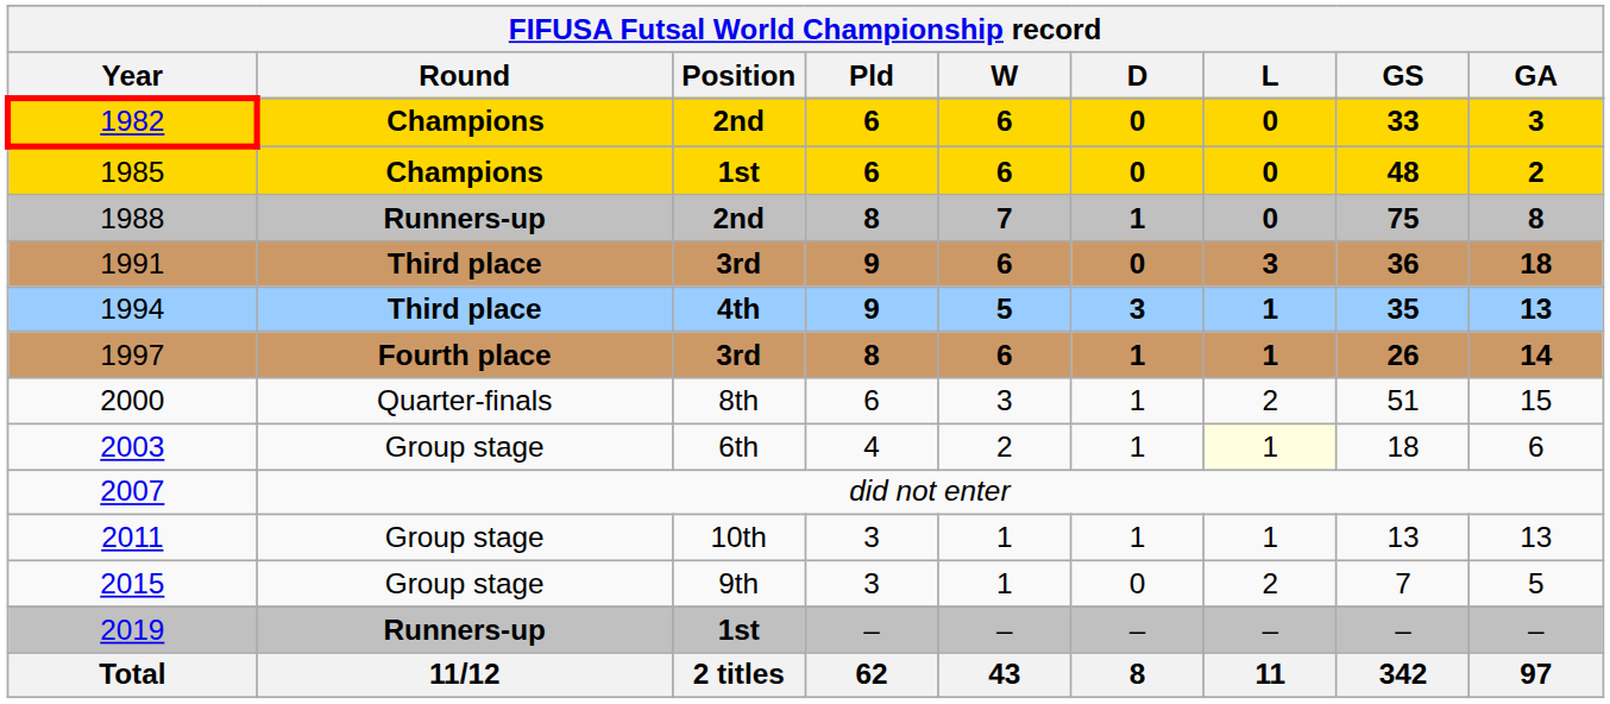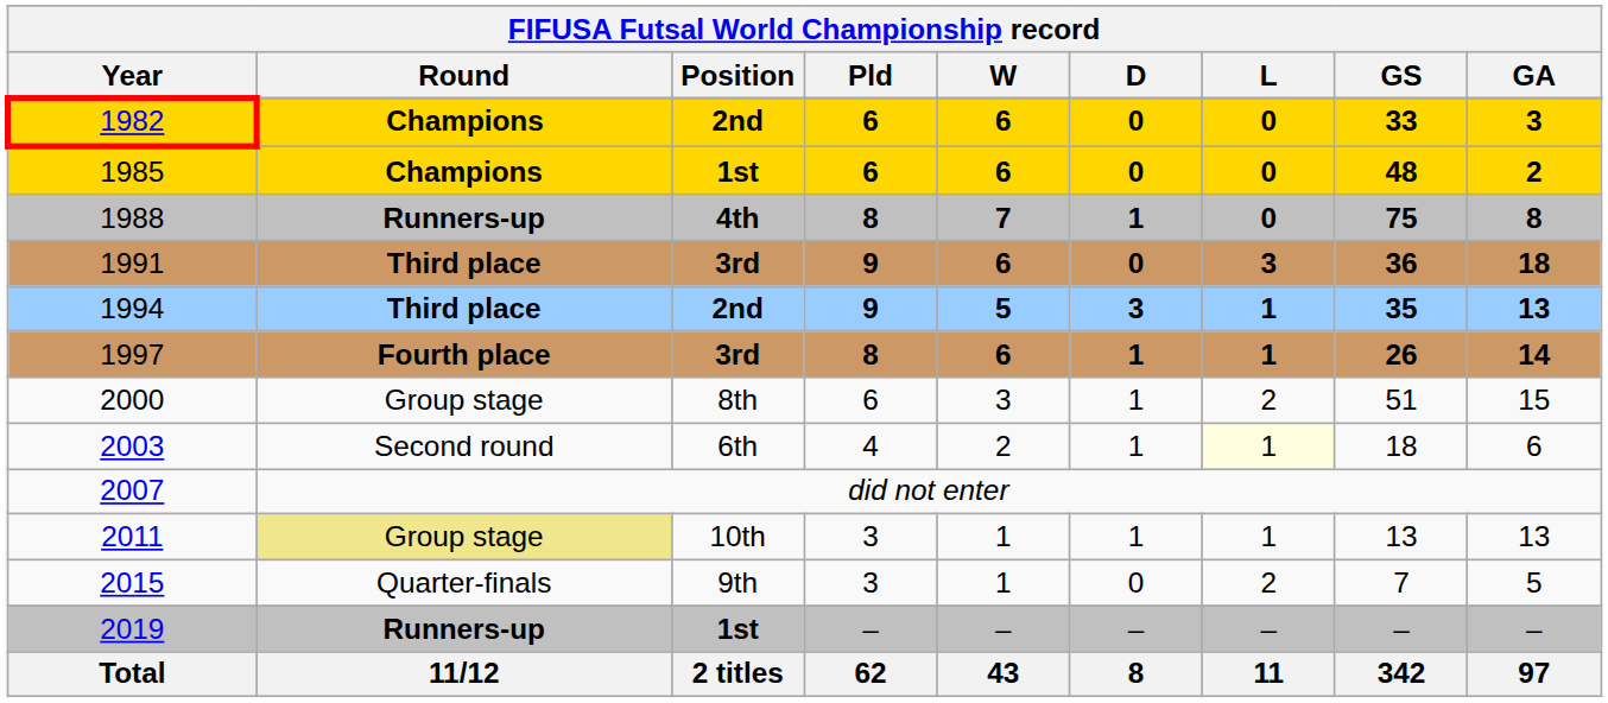 <table class="wikitable" width="90%" style="text-align:center;font-size:90%;">
 <tr>
 <th colspan="9"><a href='#'>FIFUSA Futsal World Championship</a> record</th>
 </tr>
 <tr>
 <th width="15%">Year</th>
 <th width="25%">Round</th>
 <th width="8%">Position</th>
 <th width="8%">Pld</th>
 <th width="8%">W</th>
 <th width="8%">D</th>
 <th width="8%">L</th>
 <th width="8%">GS</th>
 <th width="8%">GA</th>
 </tr>
 <tr>
 </tr>
 <tr - style="background:gold">
 <td style="border: 3px solid red"> <a href='#'>1982</a></td>
 <td><strong>Champions</strong></td>
 <td><strong>2nd</strong></td>
 <td><strong>6</strong></td>
 <td><strong>6</strong></td>
 <td><strong>0</strong></td>
 <td><strong>0</strong></td>
 <td><strong>33</strong></td>
 <td><strong>3</strong></td>
 </tr>
 <tr - style="background:gold">
 <td> 1985</td>
 <td><strong>Champions</strong></td>
 <td><strong>1st</strong></td>
 <td><strong>6</strong></td>
 <td><strong>6</strong></td>
 <td><strong>0</strong></td>
 <td><strong>0</strong></td>
 <td><strong>48</strong></td>
 <td><strong>2</strong></td>
 </tr>
 <tr - style="background:silver">
 <td> 1988</td>
 <td><strong>Runners-up</strong></td>
-<td><strong>2nd</strong></td>
+<td><strong>4th</strong></td>
 <td><strong>8</strong></td>
 <td><strong>7</strong></td>
 <td><strong>1</strong></td>
 <td><strong>0</strong></td>
 <td><strong>75</strong></td>
 <td><strong>8</strong></td>
 </tr>
 <tr - style="background:#CC9966">
 <td> 1991</td>
 <td><strong>Third place</strong></td>
 <td><strong>3rd</strong></td>
 <td><strong>9</strong></td>
 <td><strong>6</strong></td>
 <td><strong>0</strong></td>
 <td><strong>3</strong></td>
 <td><strong>36</strong></td>
 <td><strong>18</strong></td>
 </tr>
 <tr - style="background:#9ACDFF;">
 <td> 1994</td>
 <td><strong>Third place</strong></td>
-<td><strong>4th</strong></td>
+<td><strong>2nd</strong></td>
 <td><strong>9</strong></td>
 <td><strong>5</strong></td>
 <td><strong>3</strong></td>
 <td><strong>1</strong></td>
 <td><strong>35</strong></td>
 <td><strong>13</strong></td>
 </tr>
 <tr - style="background:#CC9966">
 <td> 1997</td>
 <td><strong>Fourth place</strong></td>
 <td><strong>3rd</strong></td>
 <td><strong>8</strong></td>
 <td><strong>6</strong></td>
 <td><strong>1</strong></td>
 <td><strong>1</strong></td>
 <td><strong>26</strong></td>
 <td><strong>14</strong></td>
 </tr>
 <tr ->
 <td> 2000</td>
-<td>Quarter-finals</td>
+<td>Group stage</td>
 <td>8th</td>
 <td>6</td>
 <td>3</td>
 <td>1</td>
 <td>2</td>
 <td>51</td>
 <td>15</td>
 </tr>
 <tr ->
 <td> <a href='#'>2003</a></td>
-<td>Group stage</td>
+<td>Second round</td>
 <td>6th</td>
 <td>4</td>
 <td>2</td>
 <td>1</td>
 <td style="background: lightyellow;">1</td>
 <td>18</td>
 <td>6</td>
 </tr>
 <tr ->
 <td> <a href='#'>2007</a></td>
 <td colspan=8><em>did not enter</em></td>
 </tr>
 <tr ->
 <td> <a href='#'>2011</a></td>
-<td>Group stage</td>
+<td style="background: khaki;">Group stage</td>
 <td>10th</td>
 <td>3</td>
 <td>1</td>
 <td>1</td>
 <td>1</td>
 <td>13</td>
 <td>13</td>
 </tr>
 <tr ->
 <td> <a href='#'>2015</a></td>
-<td>Group stage</td>
+<td>Quarter-finals</td>
 <td>9th</td>
 <td>3</td>
 <td>1</td>
 <td>0</td>
 <td>2</td>
 <td>7</td>
 <td>5</td>
 </tr>
 <tr - style="background:silver">
 <td> <a href='#'>2019</a></td>
 <td><strong>Runners-up</strong></td>
 <td><strong>1st</strong></td>
 <td>–</td>
 <td>–</td>
 <td>–</td>
 <td>–</td>
 <td>–</td>
 <td>–</td>
 </tr>
 <tr ->
 <th><strong>Total</strong></th>
 <th>11/12</th>
 <th><strong>2 titles</strong></th>
 <th>62</th>
 <th>43</th>
 <th>8</th>
 <th>11</th>
 <th>342</th>
 <th>97</th>
 </tr>
 </table>
